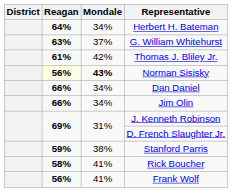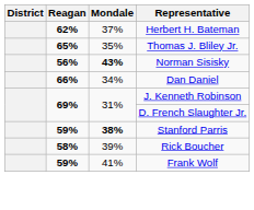 <table class="wikitable sortable">
 <tr>
 <th>District</th>
 <th>Reagan</th>
 <th>Mondale</th>
 <th class="unsortable">Representative</th>
 </tr>
 <tr align=center>
 <th></th>
-<td><strong>64%</strong></td>
-<td>34%</td>
+<td><strong>62%</strong></td>
+<td>37%</td>
 <td><a href='#'>Herbert H. Bateman</a></td>
 </tr>
 <tr align=center>
 <th></th>
-<td><strong>63%</strong></td>
-<td>37%</td>
-<td><a href='#'>G. William Whitehurst</a></td>
-</tr>
-<tr align=center>
-<th></th>
-<td><strong>61%</strong></td>
-<td>42%</td>
+<td><strong>65%</strong></td>
+<td>35%</td>
 <td><a href='#'>Thomas J. Bliley Jr.</a></td>
 </tr>
 <tr align=center>
 <th></th>
-<td style="background: lightyellow;"><strong>56%</strong></td>
+<td><strong>56%</strong></td>
 <td><strong>43%</strong></td>
 <td><a href='#'>Norman Sisisky</a></td>
 </tr>
 <tr align=center>
 <th></th>
 <td><strong>66%</strong></td>
 <td>34%</td>
 <td><a href='#'>Dan Daniel</a></td>
-</tr>
-<tr align=center>
-<th></th>
-<td><strong>66%</strong></td>
-<td>34%</td>
-<td><a href='#'>Jim Olin</a></td>
 </tr>
 <tr align=center>
 <th rowspan=2 ></th>
 <td rowspan=2><strong>69%</strong></td>
 <td rowspan=2>31%</td>
 <td><a href='#'>J. Kenneth Robinson</a></td>
 </tr>
 <tr align=center>
 <td><a href='#'>D. French Slaughter Jr.</a></td>
 </tr>
 <tr align=center>
 <th></th>
 <td><strong>59%</strong></td>
-<td>38%</td>
+<td><strong>38%</strong></td>
 <td><a href='#'>Stanford Parris</a></td>
 </tr>
 <tr align=center>
 <th></th>
 <td><strong>58%</strong></td>
-<td>41%</td>
+<td>39%</td>
 <td><a href='#'>Rick Boucher</a></td>
 </tr>
 <tr align=center>
 <th></th>
-<td><strong>56%</strong></td>
+<td><strong>59%</strong></td>
 <td>41%</td>
 <td><a href='#'>Frank Wolf</a></td>
 </tr>
 </table>
